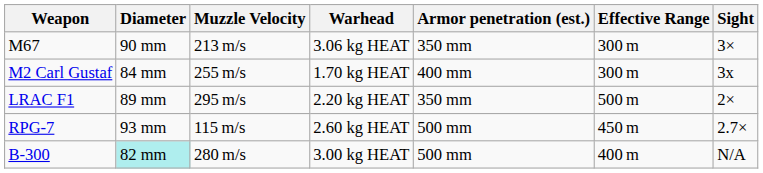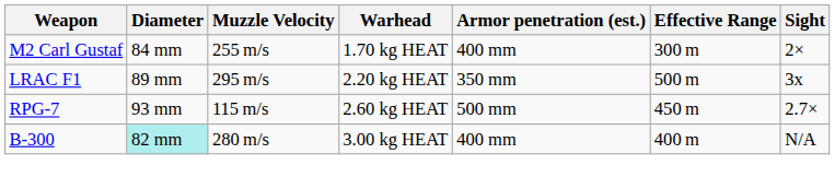 <table class="wikitable" style="font-size:95%;">
 <tr>
 <th>Weapon</th>
 <th>Diameter</th>
 <th>Muzzle Velocity</th>
 <th>Warhead</th>
 <th>Armor penetration (est.)</th>
 <th>Effective Range</th>
 <th>Sight</th>
 </tr>
 <tr>
-<td>M67</td>
-<td>90 mm</td>
-<td>213 m/s</td>
-<td>3.06 kg HEAT</td>
-<td>350 mm</td>
-<td>300 m</td>
-<td>3×</td>
-</tr>
-<tr>
 <td><a href='#'>M2 Carl Gustaf</a></td>
 <td>84 mm</td>
 <td>255 m/s</td>
 <td>1.70 kg HEAT</td>
 <td>400 mm</td>
 <td>300 m</td>
-<td>3x</td>
+<td>2×</td>
 </tr>
 <tr>
 <td><a href='#'>LRAC F1</a></td>
 <td>89 mm</td>
 <td>295 m/s</td>
 <td>2.20 kg HEAT</td>
 <td>350 mm</td>
 <td>500 m</td>
-<td>2×</td>
+<td>3x</td>
 </tr>
 <tr>
 <td><a href='#'>RPG-7</a></td>
 <td>93 mm</td>
 <td>115 m/s</td>
 <td>2.60 kg HEAT</td>
 <td>500 mm</td>
 <td>450 m</td>
 <td>2.7×</td>
 </tr>
 <tr>
 <td><a href='#'>B-300</a></td>
 <td style="background: paleturquoise;">82 mm</td>
 <td>280 m/s</td>
 <td>3.00 kg HEAT</td>
-<td>500 mm</td>
+<td>400 mm</td>
 <td>400 m</td>
 <td>N/A</td>
 </tr>
 </table>
